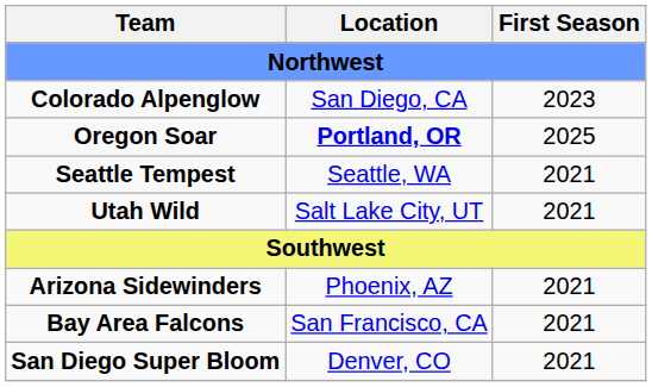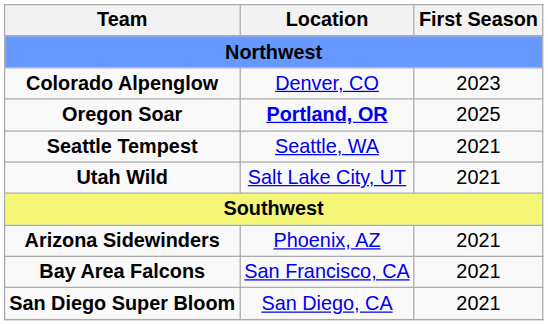 <table class="wikitable sortable" style="text-align:center">
 <tr>
 <th>Team</th>
 <th>Location</th>
 <th>First Season</th>
 </tr>
 <tr>
 <th style="background:#6698FF" colspan=4>Northwest</th>
 </tr>
 <tr>
 <td><strong>Colorado Alpenglow</strong></td>
-<td><a href='#'>San Diego, CA</a></td>
+<td><a href='#'>Denver, CO</a></td>
 <td>2023</td>
 </tr>
 <tr>
 <td><strong>Oregon Soar</strong></td>
 <td><strong><a href='#'>Portland, OR</a></strong></td>
 <td>2025</td>
 </tr>
 <tr>
 <td><strong>Seattle Tempest</strong></td>
 <td><a href='#'>Seattle, WA</a></td>
 <td>2021</td>
 </tr>
 <tr>
 <td><strong>Utah Wild</strong></td>
 <td><a href='#'>Salt Lake City, UT</a></td>
 <td>2021</td>
 </tr>
 <tr>
 <th style="background:#F4F776" colspan=4>Southwest</th>
 </tr>
 <tr>
 <td><strong>Arizona Sidewinders</strong></td>
 <td><a href='#'>Phoenix, AZ</a></td>
 <td>2021</td>
 </tr>
 <tr>
 <td><strong>Bay Area Falcons</strong></td>
 <td><a href='#'>San Francisco, CA</a></td>
 <td>2021</td>
 </tr>
 <tr>
 <td><strong>San Diego Super Bloom</strong></td>
-<td><a href='#'>Denver, CO</a></td>
+<td><a href='#'>San Diego, CA</a></td>
 <td>2021</td>
 </tr>
 <tr>
 </tr>
 </table>
